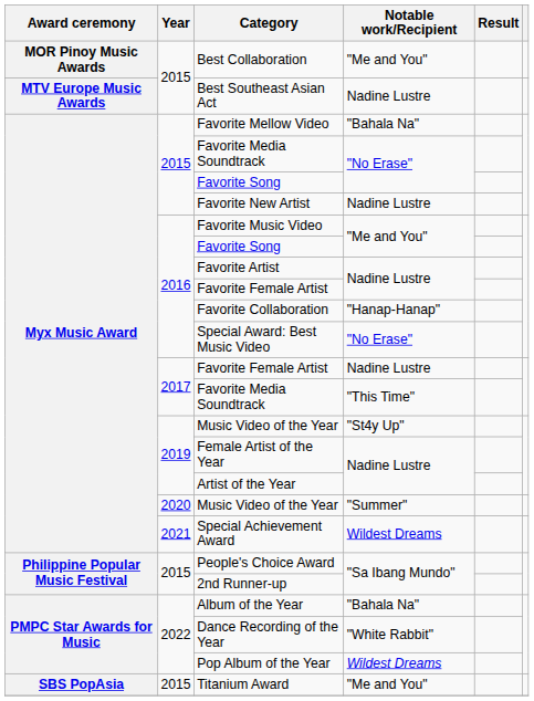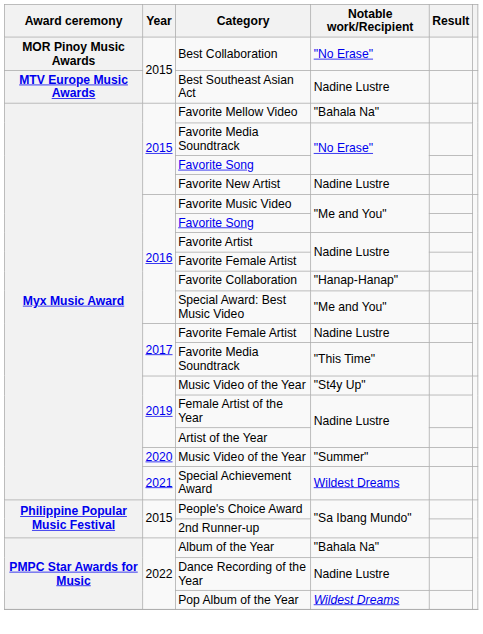 <table class="wikitable plainrowheaders sortable"  style="width:100%">
 <tr>
 <th scope="col">Award ceremony</th>
 <th scope="col">Year</th>
 <th scope="col">Category</th>
 <th scope="col">Notable work/Recipient</th>
 <th scope="col">Result</th>
 <th scope="col" class="unsortable"></th>
 </tr>
 <tr>
 <th scope="row">MOR Pinoy Music Awards</th>
 <td rowspan="2">2015</td>
 <td>Best Collaboration</td>
-<td>"Me and You"</td>
+<td><a href='#'>"No Erase"</a> <br> </td>
 <td></td>
 <td></td>
 </tr>
 <tr>
 <th scope="row"><a href='#'>MTV Europe Music Awards</a></th>
 <td>Best Southeast Asian Act</td>
 <td>Nadine Lustre</td>
 <td></td>
 <td></td>
 </tr>
 <tr>
 <th scope="row" rowspan="17"><a href='#'>Myx Music Award</a></th>
 <td rowspan="4"><a href='#'>2015</a></td>
 <td>Favorite Mellow Video</td>
 <td>"Bahala Na"</td>
 <td></td>
 <td rowspan="4"></td>
 </tr>
 <tr>
 <td>Favorite Media Soundtrack</td>
 <td rowspan="2"><a href='#'>"No Erase"</a> <br> </td>
 <td></td>
 </tr>
 <tr>
 <td><a href='#'>Favorite Song</a></td>
 <td></td>
 </tr>
 <tr>
 <td>Favorite New Artist</td>
 <td>Nadine Lustre</td>
 <td></td>
 </tr>
 <tr>
 <td rowspan="6"><a href='#'>2016</a></td>
 <td>Favorite Music Video</td>
 <td rowspan="2">"Me and You"</td>
 <td></td>
 <td rowspan="6"></td>
 </tr>
 <tr>
 <td><a href='#'>Favorite Song</a></td>
 <td></td>
 </tr>
 <tr>
 <td>Favorite Artist</td>
 <td rowspan="2">Nadine Lustre</td>
 <td></td>
 </tr>
 <tr>
 <td>Favorite Female Artist</td>
 <td></td>
 </tr>
 <tr>
 <td>Favorite Collaboration</td>
 <td>"Hanap-Hanap" <br> </td>
 <td></td>
 </tr>
 <tr>
 <td>Special Award: Best Music Video</td>
-<td><a href='#'>"No Erase"</a> <br> </td>
+<td>"Me and You"</td>
 <td></td>
 </tr>
 <tr>
 <td rowspan="2"><a href='#'>2017</a></td>
 <td>Favorite Female Artist</td>
 <td>Nadine Lustre</td>
 <td></td>
 <td rowspan="2"></td>
 </tr>
 <tr>
 <td>Favorite Media Soundtrack</td>
 <td>"This Time" <br> </td>
 <td></td>
 </tr>
 <tr>
 <td rowspan="3"><a href='#'>2019</a></td>
 <td>Music Video of the Year</td>
 <td>"St4y Up"</td>
 <td></td>
 <td rowspan="3"></td>
 </tr>
 <tr>
 <td>Female Artist of the Year</td>
 <td rowspan="2">Nadine Lustre</td>
 <td></td>
 </tr>
 <tr>
 <td>Artist of the Year</td>
 <td></td>
 </tr>
 <tr>
 <td><a href='#'>2020</a></td>
 <td>Music Video of the Year</td>
 <td>"Summer" <br> </td>
 <td></td>
 <td></td>
 </tr>
 <tr>
 <td><a href='#'>2021</a></td>
 <td>Special Achievement Award</td>
 <td><a href='#'>Wildest Dreams</a></td>
 <td></td>
 <td></td>
 </tr>
 <tr>
 <th scope="row" rowspan="2"><a href='#'>Philippine Popular Music Festival</a></th>
 <td rowspan="2">2015</td>
 <td>People's Choice Award</td>
 <td rowspan="2">"Sa Ibang Mundo"</td>
 <td></td>
 <td rowspan="2"></td>
 </tr>
 <tr>
 <td>2nd Runner-up</td>
 <td></td>
 </tr>
 <tr>
 <th scope="row" rowspan="3"><a href='#'>PMPC Star Awards for Music</a></th>
 <td rowspan="3">2022</td>
 <td>Album of the Year</td>
 <td>"Bahala Na"</td>
 <td></td>
 <td rowspan="3"></td>
 </tr>
 <tr>
 <td>Dance Recording of the Year</td>
-<td>"White Rabbit"</td>
+<td>Nadine Lustre</td>
 <td></td>
 </tr>
 <tr>
 <td>Pop Album of the Year</td>
 <td><em><a href='#'>Wildest Dreams</a></em></td>
 <td></td>
 </tr>
 <tr>
-<th scope="row"><a href='#'>SBS PopAsia</a></th>
-<td>2015</td>
-<td>Titanium Award</td>
-<td>"Me and You"</td>
-<td></td>
-<td></td>
-</tr>
-<tr>
 </tr>
 </table>
